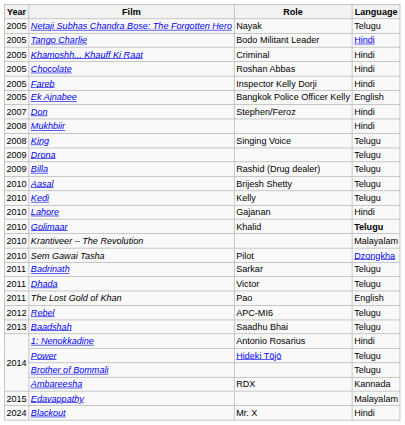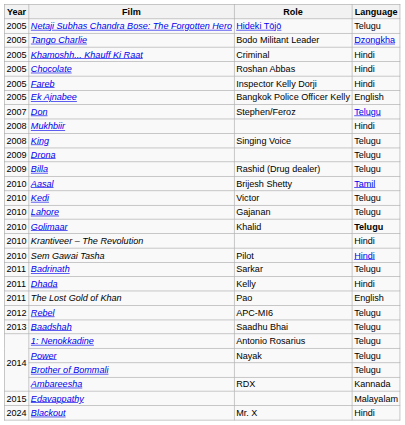 <table class="wikitable sortable" style="font-size:90%;">
 <tr>
 <th>Year</th>
 <th>Film</th>
 <th>Role</th>
 <th>Language</th>
 </tr>
 <tr>
 <td>2005</td>
 <td><em><a href='#'>Netaji Subhas Chandra Bose: The Forgotten Hero</a></em></td>
-<td>Nayak</td>
+<td><a href='#'>Hideki Tōjō</a></td>
 <td>Telugu</td>
 </tr>
 <tr>
 <td>2005</td>
 <td><em><a href='#'>Tango Charlie</a></em></td>
 <td>Bodo Militant Leader</td>
-<td><a href='#'>Hindi</a></td>
+<td><a href='#'>Dzongkha</a></td>
 </tr>
 <tr>
 <td>2005</td>
 <td><em><a href='#'>Khamoshh... Khauff Ki Raat</a></em></td>
 <td>Criminal</td>
 <td>Hindi</td>
 </tr>
 <tr>
 <td>2005</td>
 <td><em><a href='#'>Chocolate</a></em></td>
 <td>Roshan Abbas</td>
 <td>Hindi</td>
 </tr>
 <tr>
 <td>2005</td>
 <td><em><a href='#'>Fareb</a></em></td>
 <td>Inspector Kelly Dorji</td>
 <td>Hindi</td>
 </tr>
 <tr>
 <td>2005</td>
 <td><em><a href='#'>Ek Ajnabee</a></em></td>
 <td>Bangkok Police Officer Kelly</td>
 <td>English</td>
 </tr>
 <tr>
 <td>2007</td>
 <td><em><a href='#'>Don</a></em></td>
 <td>Stephen/Feroz</td>
-<td>Hindi</td>
+<td><a href='#'>Telugu</a></td>
 </tr>
 <tr>
 <td>2008</td>
 <td><em><a href='#'>Mukhbiir</a></em></td>
 <td></td>
 <td>Hindi</td>
 </tr>
 <tr>
 <td>2008</td>
 <td><em><a href='#'>King</a></em></td>
 <td>Singing Voice</td>
 <td>Telugu</td>
 </tr>
 <tr>
 <td>2009</td>
 <td><em><a href='#'>Drona</a></em></td>
 <td></td>
 <td>Telugu</td>
 </tr>
 <tr>
 <td>2009</td>
 <td><em><a href='#'>Billa</a></em></td>
 <td>Rashid (Drug dealer)</td>
 <td>Telugu</td>
 </tr>
 <tr>
 <td>2010</td>
 <td><em><a href='#'>Aasal</a></em></td>
 <td>Brijesh Shetty</td>
-<td>Telugu</td>
+<td><a href='#'>Tamil</a></td>
 </tr>
 <tr>
 <td>2010</td>
 <td><em><a href='#'>Kedi</a></em></td>
-<td>Kelly</td>
+<td>Victor</td>
 <td>Telugu</td>
 </tr>
 <tr>
 <td>2010</td>
 <td><em><a href='#'>Lahore</a></em></td>
 <td>Gajanan</td>
-<td>Hindi</td>
+<td>Telugu</td>
 </tr>
 <tr>
 <td>2010</td>
 <td><em><a href='#'>Golimaar</a></em></td>
 <td>Khalid</td>
 <td><strong>Telugu</strong></td>
 </tr>
 <tr>
 <td>2010</td>
 <td><em>Krantiveer – The Revolution</em></td>
 <td></td>
-<td>Malayalam</td>
+<td>Hindi</td>
 </tr>
 <tr>
 <td>2010</td>
 <td><em>Sem Gawai Tasha</em></td>
 <td>Pilot</td>
-<td><a href='#'>Dzongkha</a></td>
+<td><a href='#'>Hindi</a></td>
 </tr>
 <tr>
 <td>2011</td>
 <td><em><a href='#'>Badrinath</a></em></td>
 <td>Sarkar</td>
 <td>Telugu</td>
 </tr>
 <tr>
 <td>2011</td>
 <td><em><a href='#'>Dhada</a></em></td>
-<td>Victor</td>
-<td>Telugu</td>
+<td>Kelly</td>
+<td>Hindi</td>
 </tr>
 <tr>
 <td>2011</td>
 <td><em>The Lost Gold of Khan</em></td>
 <td>Pao</td>
 <td>English</td>
 </tr>
 <tr>
 <td>2012</td>
 <td><em><a href='#'>Rebel</a></em></td>
 <td>APC-MI6</td>
 <td>Telugu</td>
 </tr>
 <tr>
 <td>2013</td>
 <td><em><a href='#'>Baadshah</a></em></td>
 <td>Saadhu Bhai</td>
 <td>Telugu</td>
 </tr>
 <tr>
 <td rowspan="4">2014</td>
 <td><em><a href='#'>1: Nenokkadine</a></em></td>
 <td>Antonio Rosarius</td>
-<td>Hindi</td>
+<td>Telugu</td>
 </tr>
 <tr>
 <td><em><a href='#'>Power</a></em></td>
-<td><a href='#'>Hideki Tōjō</a></td>
+<td>Nayak</td>
 <td>Telugu</td>
 </tr>
 <tr>
 <td><em><a href='#'>Brother of Bommali</a></em></td>
 <td></td>
 <td>Telugu</td>
 </tr>
 <tr>
 <td><em><a href='#'>Ambareesha</a></em></td>
 <td>RDX</td>
 <td>Kannada</td>
 </tr>
 <tr>
 <td>2015</td>
 <td><em><a href='#'>Edavappathy</a></em></td>
 <td></td>
 <td>Malayalam</td>
 </tr>
 <tr>
 <td>2024</td>
 <td><em><a href='#'>Blackout</a></em></td>
 <td>Mr. X</td>
 <td>Hindi</td>
 </tr>
 </table>
